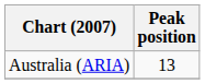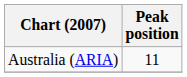 <table class="wikitable sortable">
 <tr>
 <th>Chart (2007)</th>
 <th>Peak<br>position</th>
 </tr>
 <tr>
 <td>Australia (<a href='#'>ARIA</a>)</td>
-<td align="center">13</td>
+<td align="center">11</td>
 </tr>
 <tr>
 </tr>
 </table>
